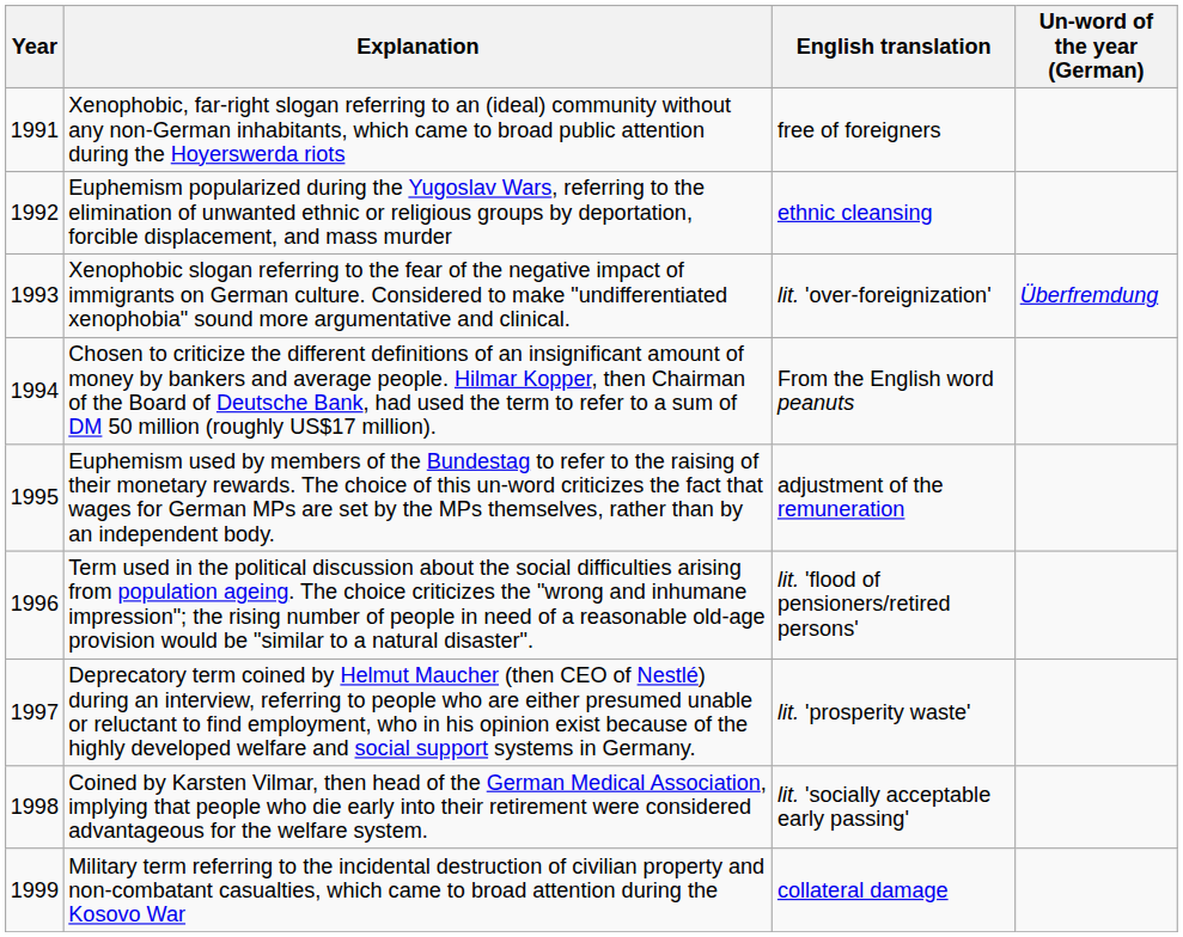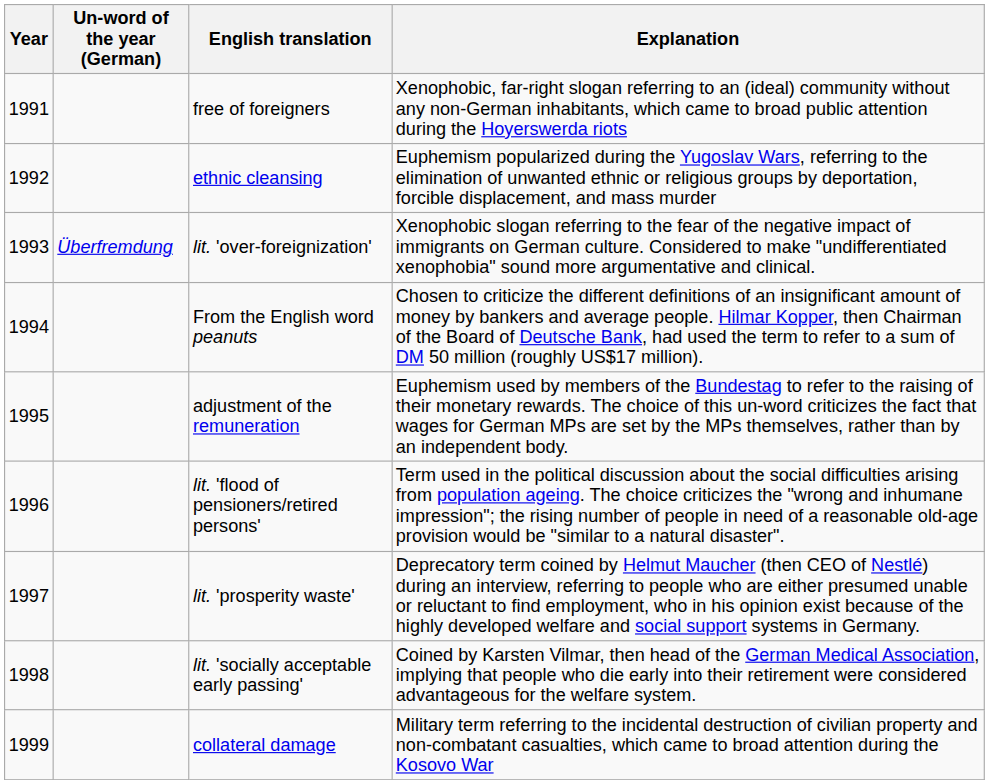 <table class="wikitable">
 <tr>
 <th>Year</th>
+<th>Un-word of the year<br>(German)</th>
+<th>English translation</th>
 <th>Explanation</th>
-<th>English translation</th>
-<th>Un-word of the year<br>(German)</th>
 </tr>
 <tr>
 <td>1991</td>
+<td></td>
+<td>free of foreigners</td>
 <td>Xenophobic, far-right slogan referring to an (ideal) community without any non-German inhabitants, which came to broad public attention during the <a href='#'>Hoyerswerda riots</a></td>
-<td>free of foreigners</td>
-<td></td>
 </tr>
 <tr>
 <td>1992</td>
+<td></td>
+<td><a href='#'>ethnic cleansing</a></td>
 <td>Euphemism popularized during the <a href='#'>Yugoslav Wars</a>, referring to the elimination of unwanted ethnic or religious groups by deportation, forcible displacement, and mass murder</td>
-<td><a href='#'>ethnic cleansing</a></td>
-<td></td>
 </tr>
 <tr>
 <td>1993</td>
+<td><em><a href='#'>Überfremdung</a></em></td>
+<td><em>lit.</em> 'over-foreignization'</td>
 <td>Xenophobic slogan referring to the fear of the negative impact of immigrants on German culture. Considered to make "undifferentiated xenophobia" sound more argumentative and clinical.</td>
-<td><em>lit.</em> 'over-foreignization'</td>
-<td><em><a href='#'>Überfremdung</a></em></td>
 </tr>
 <tr>
 <td>1994</td>
+<td></td>
+<td>From the English word <em>peanuts</em></td>
 <td>Chosen to criticize the different definitions of an insignificant amount of money by bankers and average people. <a href='#'>Hilmar Kopper</a>, then Chairman of the Board of <a href='#'>Deutsche Bank</a>, had used the term to refer to a sum of <a href='#'>DM</a> 50 million (roughly US$17 million).</td>
-<td>From the English word <em>peanuts</em></td>
-<td></td>
 </tr>
 <tr>
 <td>1995</td>
+<td></td>
+<td>adjustment of the <a href='#'>remuneration</a></td>
 <td>Euphemism used by members of the <a href='#'>Bundestag</a> to refer to the raising of their monetary rewards. The choice of this un-word criticizes the fact that wages for German MPs are set by the MPs themselves, rather than by an independent body.</td>
-<td>adjustment of the <a href='#'>remuneration</a></td>
-<td></td>
 </tr>
 <tr>
 <td>1996</td>
+<td></td>
+<td><em>lit.</em> 'flood of pensioners/retired persons'</td>
 <td>Term used in the political discussion about the social difficulties arising from <a href='#'>population ageing</a>. The choice criticizes the "wrong and inhumane impression"; the rising number of people in need of a reasonable old-age provision would be "similar to a natural disaster".</td>
-<td><em>lit.</em> 'flood of pensioners/retired persons'</td>
-<td></td>
 </tr>
 <tr>
 <td>1997</td>
+<td></td>
+<td><em>lit.</em> 'prosperity waste'</td>
 <td>Deprecatory term coined by <a href='#'>Helmut Maucher</a> (then CEO of <a href='#'>Nestlé</a>) during an interview, referring to people who are either presumed unable or reluctant to find employment, who in his opinion exist because of the highly developed welfare and <a href='#'>social support</a> systems in Germany.</td>
-<td><em>lit.</em> 'prosperity waste'</td>
-<td></td>
 </tr>
 <tr>
 <td>1998</td>
+<td></td>
+<td><em>lit.</em> 'socially acceptable early passing'</td>
 <td>Coined by Karsten Vilmar, then head of the <a href='#'>German Medical Association</a>, implying that people who die early into their retirement were considered advantageous for the welfare system.</td>
-<td><em>lit.</em> 'socially acceptable early passing'</td>
-<td></td>
 </tr>
 <tr>
 <td>1999</td>
+<td></td>
+<td><a href='#'>collateral damage</a></td>
 <td>Military term referring to the incidental destruction of civilian property and non-combatant casualties, which came to broad attention during the <a href='#'>Kosovo War</a></td>
-<td><a href='#'>collateral damage</a></td>
-<td></td>
 </tr>
 </table>
